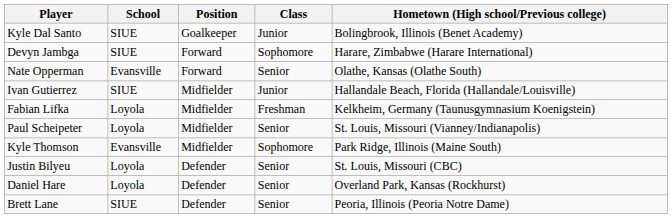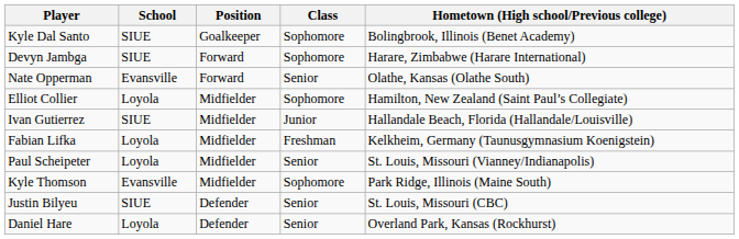 <table class="wikitable sortable" style="text-align: left; width:70%">
 <tr>
 <th>Player</th>
 <th>School</th>
 <th>Position</th>
 <th>Class</th>
 <th>Hometown (High school/Previous college)</th>
 </tr>
 <tr>
 <td>Kyle Dal Santo</td>
 <td>SIUE</td>
 <td>Goalkeeper</td>
-<td>Junior</td>
+<td>Sophomore</td>
 <td>Bolingbrook, Illinois (Benet Academy)</td>
 </tr>
 <tr>
 <td>Devyn Jambga</td>
 <td>SIUE</td>
 <td>Forward</td>
 <td>Sophomore</td>
 <td>Harare, Zimbabwe (Harare International)</td>
 </tr>
 <tr>
 <td>Nate Opperman</td>
 <td>Evansville</td>
 <td>Forward</td>
 <td>Senior</td>
 <td>Olathe, Kansas (Olathe South)</td>
+</tr>
+<tr>
+<td>Elliot Collier</td>
+<td>Loyola</td>
+<td>Midfielder</td>
+<td>Sophomore</td>
+<td>Hamilton, New Zealand (Saint Paul’s Collegiate)</td>
 </tr>
 <tr>
 <td>Ivan Gutierrez</td>
 <td>SIUE</td>
 <td>Midfielder</td>
 <td>Junior</td>
 <td>Hallandale Beach, Florida (Hallandale/Louisville)</td>
 </tr>
 <tr>
 <td>Fabian Lifka</td>
 <td>Loyola</td>
 <td>Midfielder</td>
 <td>Freshman</td>
 <td>Kelkheim, Germany (Taunusgymnasium Koenigstein)</td>
 </tr>
 <tr>
 <td>Paul Scheipeter</td>
 <td>Loyola</td>
 <td>Midfielder</td>
 <td>Senior</td>
 <td>St. Louis, Missouri (Vianney/Indianapolis)</td>
 </tr>
 <tr>
 <td>Kyle Thomson</td>
 <td>Evansville</td>
 <td>Midfielder</td>
 <td>Sophomore</td>
 <td>Park Ridge, Illinois (Maine South)</td>
 </tr>
 <tr>
 <td>Justin Bilyeu</td>
-<td>Loyola</td>
+<td>SIUE</td>
 <td>Defender</td>
 <td>Senior</td>
 <td>St. Louis, Missouri (CBC)</td>
 </tr>
 <tr>
 <td>Daniel Hare</td>
 <td>Loyola</td>
 <td>Defender</td>
 <td>Senior</td>
 <td>Overland Park, Kansas (Rockhurst)</td>
 </tr>
-<tr>
-<td>Brett Lane</td>
-<td>SIUE</td>
-<td>Defender</td>
-<td>Senior</td>
-<td>Peoria, Illinois (Peoria Notre Dame)</td>
-</tr>
 </table>
